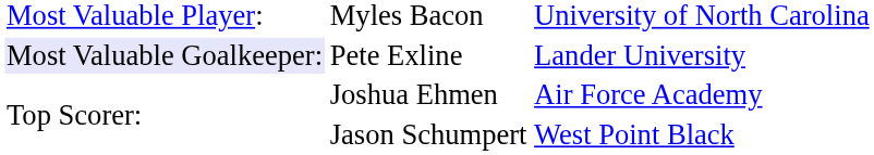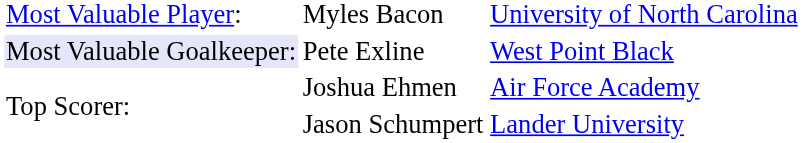 <table>
 <tr>
 <td><a href='#'>Most Valuable Player</a>:</td>
 <td>Myles Bacon</td>
 <td><a href='#'>University of North Carolina</a></td>
 </tr>
 <tr>
 <td style="background: lavender;">Most Valuable Goalkeeper:</td>
 <td>Pete Exline</td>
-<td><a href='#'>Lander University</a></td>
+<td><a href='#'>West Point Black</a></td>
 </tr>
 <tr>
 <td rowspan="2">Top Scorer:</td>
 <td>Joshua Ehmen</td>
 <td><a href='#'>Air Force Academy</a></td>
 </tr>
 <tr>
 <td>Jason Schumpert</td>
-<td><a href='#'>West Point Black</a></td>
+<td><a href='#'>Lander University</a></td>
 </tr>
 </table>
